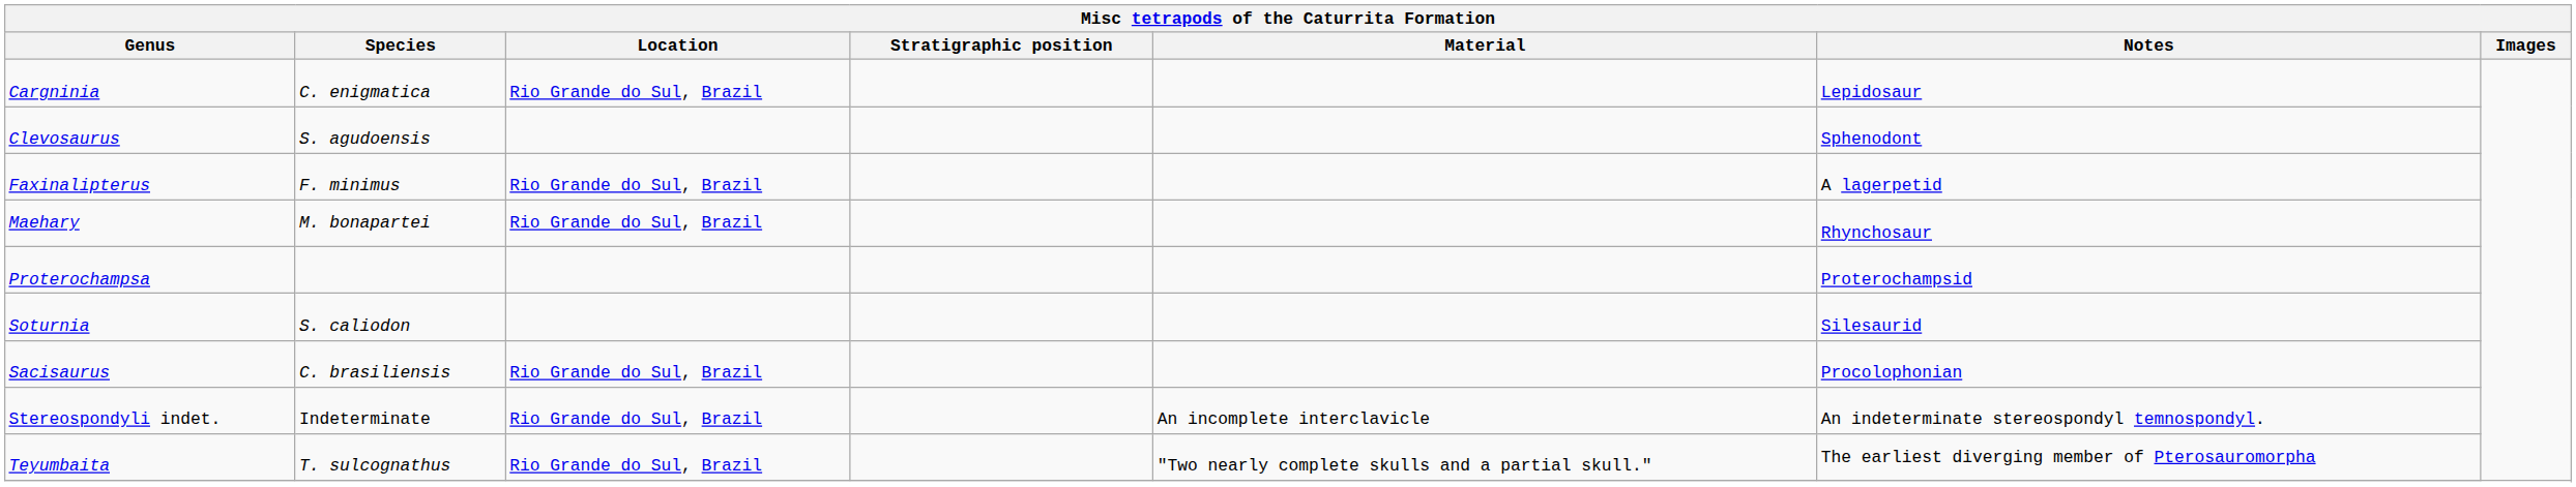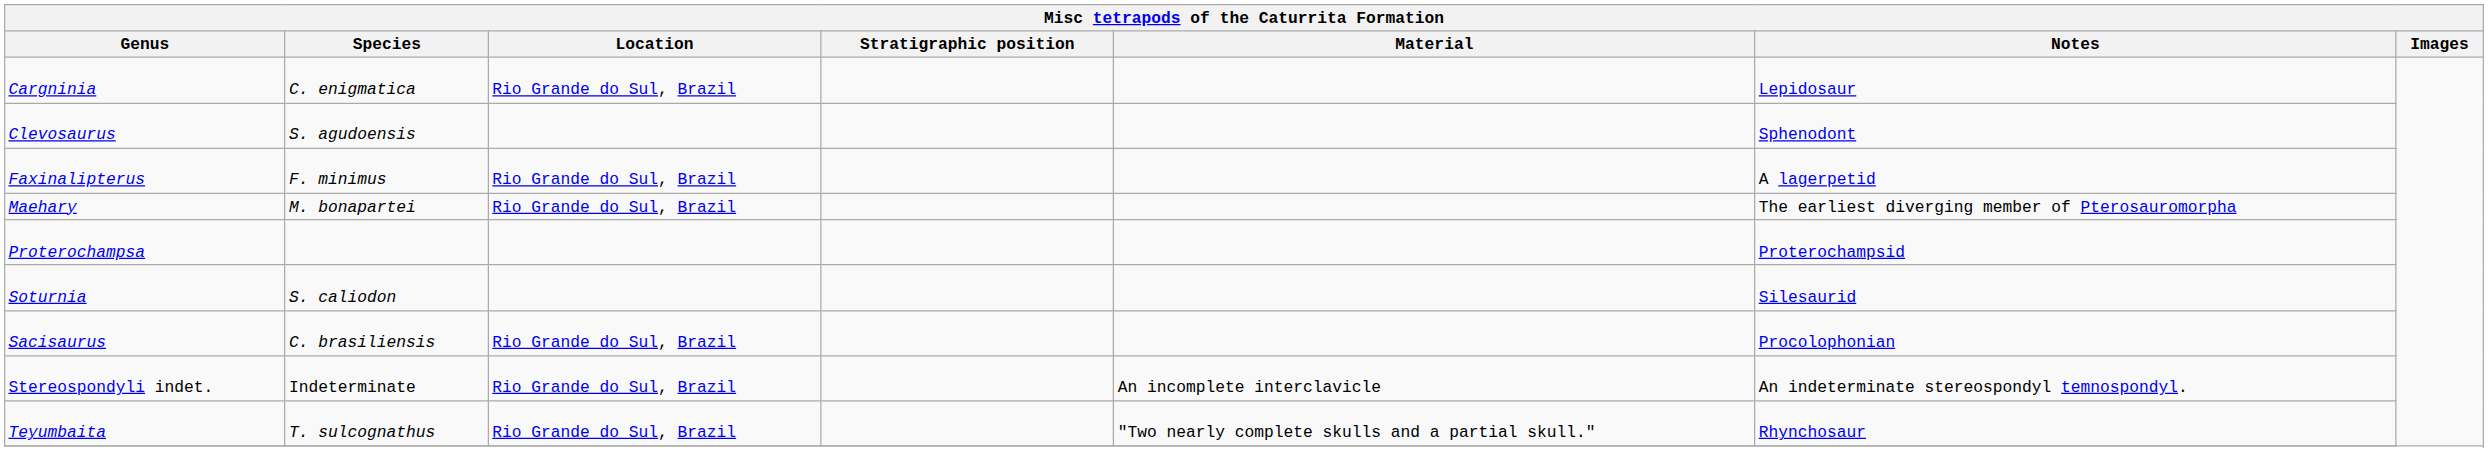 <table class="wikitable" align="center" width="100%">
 <tr>
 <th colspan="7" align="center"><strong>Misc <a href='#'>tetrapods</a> of the Caturrita Formation</strong></th>
 </tr>
 <tr>
 <th>Genus</th>
 <th>Species</th>
 <th>Location</th>
 <th>Stratigraphic position</th>
 <th>Material</th>
 <th>Notes</th>
 <th>Images</th>
 </tr>
 <tr>
 <td><br><em><a href='#'>Cargninia</a></em></td>
 <td><br><em>C. enigmatica</em></td>
 <td><br><a href='#'>Rio Grande do Sul</a>, <a href='#'>Brazil</a></td>
 <td></td>
 <td></td>
 <td><br><a href='#'>Lepidosaur</a></td>
 <td rowspan="100"></td>
 </tr>
 <tr>
 <td><br><em><a href='#'>Clevosaurus</a></em></td>
 <td><br><em>S. agudoensis</em></td>
 <td></td>
 <td></td>
 <td></td>
 <td><br><a href='#'>Sphenodont</a></td>
 </tr>
 <tr>
 <td><br><em><a href='#'>Faxinalipterus</a></em></td>
 <td><br><em>F. minimus</em></td>
 <td><br><a href='#'>Rio Grande do Sul</a>, <a href='#'>Brazil</a></td>
 <td></td>
 <td></td>
 <td><br>A <a href='#'>lagerpetid</a></td>
 </tr>
 <tr>
 <td><em><a href='#'>Maehary</a></em></td>
 <td><em>M. bonapartei</em></td>
 <td><a href='#'>Rio Grande do Sul</a>, <a href='#'>Brazil</a></td>
 <td></td>
 <td></td>
-<td><br><a href='#'>Rhynchosaur</a></td>
+<td>The earliest diverging member of <a href='#'>Pterosauromorpha</a></td>
 </tr>
 <tr>
 <td><br><em><a href='#'>Proterochampsa</a></em></td>
 <td></td>
 <td></td>
 <td></td>
 <td></td>
 <td><br><a href='#'>Proterochampsid</a></td>
 </tr>
 <tr>
 <td><br><em><a href='#'>Soturnia</a></em></td>
 <td><br><em>S. caliodon</em></td>
 <td></td>
 <td></td>
 <td></td>
 <td><br><a href='#'>Silesaurid</a></td>
 </tr>
 <tr>
 <td><br><em><a href='#'>Sacisaurus</a></em></td>
 <td><br><em>C. brasiliensis</em></td>
 <td><br><a href='#'>Rio Grande do Sul</a>, <a href='#'>Brazil</a></td>
 <td></td>
 <td></td>
 <td><br><a href='#'>Procolophonian</a></td>
 </tr>
 <tr>
 <td><br><a href='#'>Stereospondyli</a> indet.</td>
 <td><br>Indeterminate</td>
 <td><br><a href='#'>Rio Grande do Sul</a>, <a href='#'>Brazil</a></td>
 <td></td>
 <td><br>An incomplete interclavicle</td>
 <td><br>An indeterminate stereospondyl <a href='#'>temnospondyl</a>.</td>
 </tr>
 <tr>
 <td><br><em><a href='#'>Teyumbaita</a></em></td>
 <td><br><em>T. sulcognathus</em></td>
 <td><br><a href='#'>Rio Grande do Sul</a>, <a href='#'>Brazil</a></td>
 <td></td>
 <td><br>"Two nearly complete skulls and a partial skull."</td>
-<td>The earliest diverging member of <a href='#'>Pterosauromorpha</a></td>
+<td><br><a href='#'>Rhynchosaur</a></td>
 </tr>
 <tr>
 </tr>
 </table>
